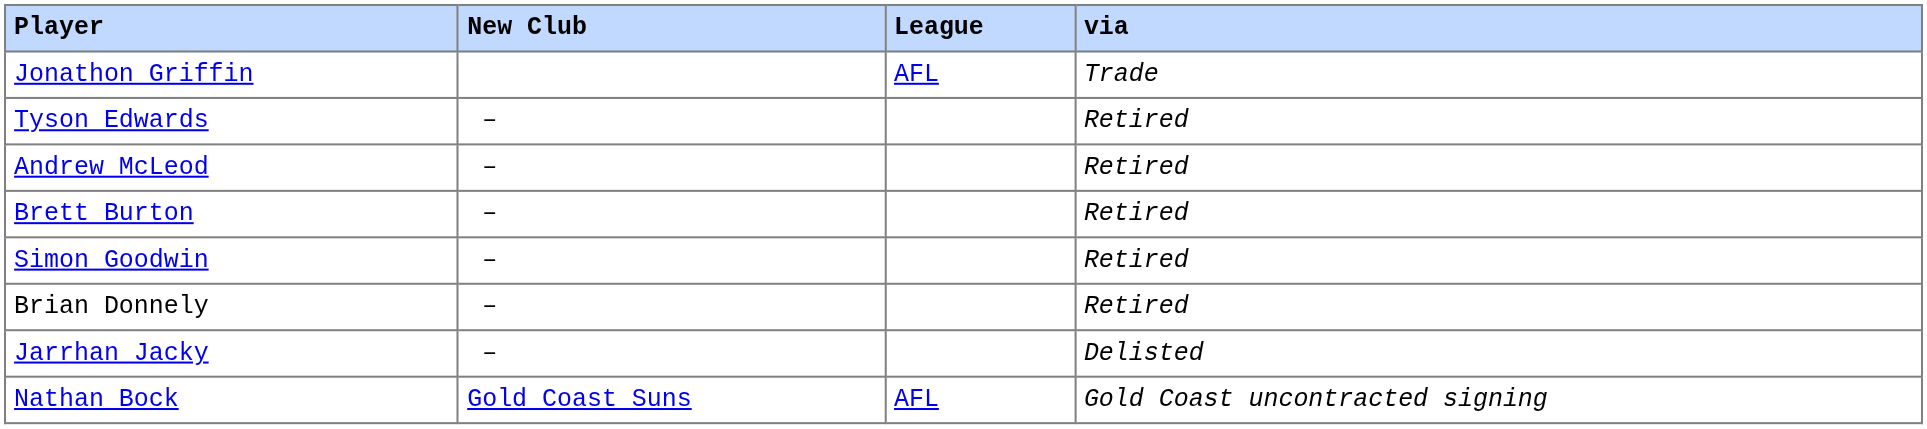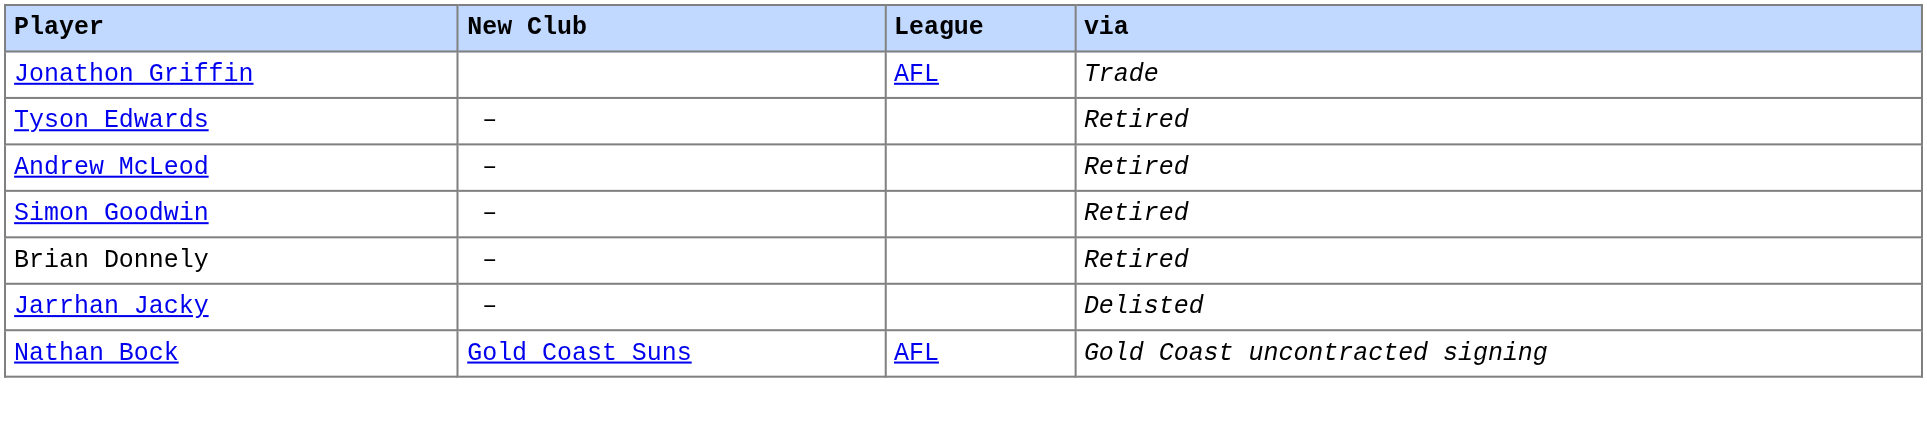 <table border="1" cellpadding="4" cellspacing="0"  style="text-align:left; font-size:95%; border-collapse:collapse; width:60%;">
 <tr style="background:#C1D8FF;">
 <th>Player</th>
 <th>New Club</th>
 <th>League</th>
 <th>via</th>
 </tr>
 <tr>
 <td> <a href='#'>Jonathon Griffin</a></td>
 <td></td>
 <td><a href='#'>AFL</a></td>
 <td><em>Trade</em></td>
 </tr>
 <tr>
 <td> <a href='#'>Tyson Edwards</a></td>
 <td> –</td>
 <td></td>
 <td><em>Retired</em></td>
 </tr>
 <tr>
 <td> <a href='#'>Andrew McLeod</a></td>
-<td> –</td>
-<td></td>
-<td><em>Retired</em></td>
-</tr>
-<tr>
-<td> <a href='#'>Brett Burton</a></td>
 <td> –</td>
 <td></td>
 <td><em>Retired</em></td>
 </tr>
 <tr>
 <td> <a href='#'>Simon Goodwin</a></td>
 <td> –</td>
 <td></td>
 <td><em>Retired</em></td>
 </tr>
 <tr>
 <td> Brian Donnely</td>
 <td> –</td>
 <td></td>
 <td><em>Retired</em></td>
 </tr>
 <tr>
 <td> <a href='#'>Jarrhan Jacky</a></td>
 <td> –</td>
 <td></td>
 <td><em>Delisted</em></td>
 </tr>
 <tr>
 <td> <a href='#'>Nathan Bock</a></td>
 <td><a href='#'>Gold Coast Suns</a></td>
 <td><a href='#'>AFL</a></td>
 <td><em>Gold Coast uncontracted signing</em></td>
 </tr>
 </table>
